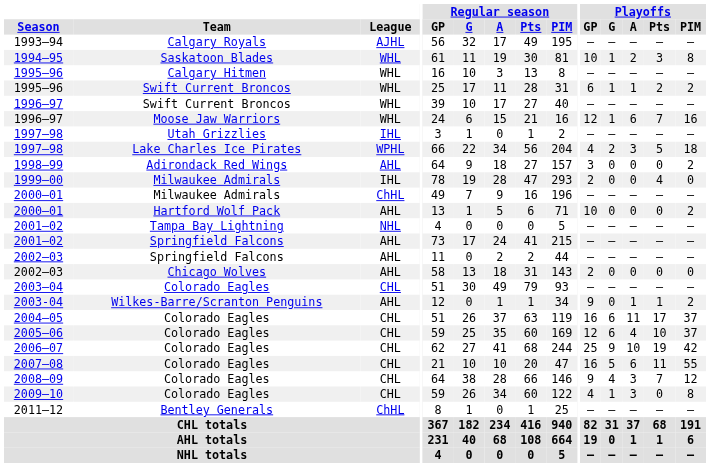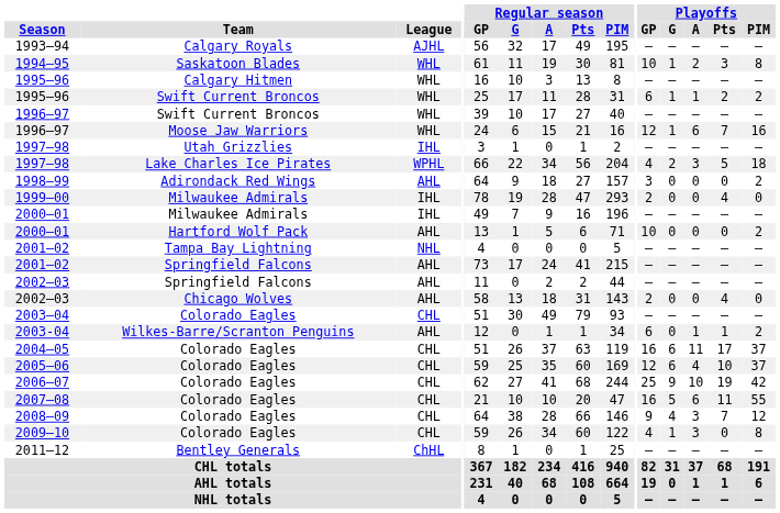 <table border="0" cellpadding="1" cellspacing="0" style="text-align:center; width:60em">
 <tr bgcolor="#e0e0e0">
 <th colspan="3" bgcolor="#ffffff"></th>
 <th rowspan="99" bgcolor="#ffffff"></th>
 <th colspan="5"><a href='#'>Regular season</a></th>
 <th rowspan="99" bgcolor="#ffffff"></th>
 <th colspan="5"><a href='#'>Playoffs</a></th>
 </tr>
 <tr bgcolor="#e0e0e0">
 <th><a href='#'>Season</a></th>
 <th>Team</th>
 <th>League</th>
 <th>GP</th>
 <th><a href='#'>G</a></th>
 <th><a href='#'>A</a></th>
 <th><a href='#'>Pts</a></th>
 <th><a href='#'>PIM</a></th>
 <th>GP</th>
 <th>G</th>
 <th>A</th>
 <th>Pts</th>
 <th>PIM</th>
 </tr>
 <tr>
 <td>1993–94</td>
 <td><a href='#'>Calgary Royals</a></td>
 <td><a href='#'>AJHL</a></td>
 <td>56</td>
 <td>32</td>
 <td>17</td>
 <td>49</td>
 <td>195</td>
 <td>—</td>
 <td>—</td>
 <td>—</td>
 <td>—</td>
 <td>—</td>
 </tr>
 <tr bgcolor="#f0f0f0">
 <td><a href='#'>1994–95</a></td>
 <td><a href='#'>Saskatoon Blades</a></td>
 <td><a href='#'>WHL</a></td>
 <td>61</td>
 <td>11</td>
 <td>19</td>
 <td>30</td>
 <td>81</td>
 <td>10</td>
 <td>1</td>
 <td>2</td>
 <td>3</td>
 <td>8</td>
 </tr>
 <tr>
 <td><a href='#'>1995–96</a></td>
 <td><a href='#'>Calgary Hitmen</a></td>
 <td>WHL</td>
 <td>16</td>
 <td>10</td>
 <td>3</td>
 <td>13</td>
 <td>8</td>
 <td>—</td>
 <td>—</td>
 <td>—</td>
 <td>—</td>
 <td>—</td>
 </tr>
 <tr bgcolor="#f0f0f0">
 <td>1995–96</td>
 <td><a href='#'>Swift Current Broncos</a></td>
 <td>WHL</td>
 <td>25</td>
 <td>17</td>
 <td>11</td>
 <td>28</td>
 <td>31</td>
 <td>6</td>
 <td>1</td>
 <td>1</td>
 <td>2</td>
 <td>2</td>
 </tr>
 <tr>
 <td><a href='#'>1996–97</a></td>
 <td>Swift Current Broncos</td>
 <td>WHL</td>
 <td>39</td>
 <td>10</td>
 <td>17</td>
 <td>27</td>
 <td>40</td>
 <td>—</td>
 <td>—</td>
 <td>—</td>
 <td>—</td>
 <td>—</td>
 </tr>
 <tr bgcolor="#f0f0f0">
 <td>1996–97</td>
 <td><a href='#'>Moose Jaw Warriors</a></td>
 <td>WHL</td>
 <td>24</td>
 <td>6</td>
 <td>15</td>
 <td>21</td>
 <td>16</td>
 <td>12</td>
 <td>1</td>
 <td>6</td>
 <td>7</td>
 <td>16</td>
 </tr>
 <tr>
 <td><a href='#'>1997–98</a></td>
 <td><a href='#'>Utah Grizzlies</a></td>
 <td><a href='#'>IHL</a></td>
 <td>3</td>
 <td>1</td>
 <td>0</td>
 <td>1</td>
 <td>2</td>
 <td>—</td>
 <td>—</td>
 <td>—</td>
 <td>—</td>
 <td>—</td>
 </tr>
 <tr bgcolor="#f0f0f0">
 <td><a href='#'>1997–98</a></td>
 <td><a href='#'>Lake Charles Ice Pirates</a></td>
 <td><a href='#'>WPHL</a></td>
 <td>66</td>
 <td>22</td>
 <td>34</td>
 <td>56</td>
 <td>204</td>
 <td>4</td>
 <td>2</td>
 <td>3</td>
 <td>5</td>
 <td>18</td>
 </tr>
 <tr>
 <td><a href='#'>1998–99</a></td>
 <td><a href='#'>Adirondack Red Wings</a></td>
 <td><a href='#'>AHL</a></td>
 <td>64</td>
 <td>9</td>
 <td>18</td>
 <td>27</td>
 <td>157</td>
 <td>3</td>
 <td>0</td>
 <td>0</td>
 <td>0</td>
 <td>2</td>
 </tr>
 <tr bgcolor="#f0f0f0">
 <td><a href='#'>1999–00</a></td>
 <td><a href='#'>Milwaukee Admirals</a></td>
 <td>IHL</td>
 <td>78</td>
 <td>19</td>
 <td>28</td>
 <td>47</td>
 <td>293</td>
 <td>2</td>
 <td>0</td>
 <td>0</td>
 <td>4</td>
 <td>0</td>
 </tr>
 <tr>
 <td><a href='#'>2000–01</a></td>
 <td>Milwaukee Admirals</td>
-<td><a href='#'>ChHL</a></td>
+<td>IHL</td>
 <td>49</td>
 <td>7</td>
 <td>9</td>
 <td>16</td>
 <td>196</td>
 <td>—</td>
 <td>—</td>
 <td>—</td>
 <td>—</td>
 <td>—</td>
 </tr>
 <tr bgcolor="#f0f0f0">
 <td><a href='#'>2000–01</a></td>
 <td><a href='#'>Hartford Wolf Pack</a></td>
 <td>AHL</td>
 <td>13</td>
 <td>1</td>
 <td>5</td>
 <td>6</td>
 <td>71</td>
 <td>10</td>
 <td>0</td>
 <td>0</td>
 <td>0</td>
 <td>2</td>
 </tr>
 <tr>
 <td><a href='#'>2001–02</a></td>
 <td><a href='#'>Tampa Bay Lightning</a></td>
 <td><a href='#'>NHL</a></td>
 <td>4</td>
 <td>0</td>
 <td>0</td>
 <td>0</td>
 <td>5</td>
 <td>—</td>
 <td>—</td>
 <td>—</td>
 <td>—</td>
 <td>—</td>
 </tr>
 <tr bgcolor="#f0f0f0">
 <td><a href='#'>2001–02</a></td>
 <td><a href='#'>Springfield Falcons</a></td>
 <td>AHL</td>
 <td>73</td>
 <td>17</td>
 <td>24</td>
 <td>41</td>
 <td>215</td>
 <td>—</td>
 <td>—</td>
 <td>—</td>
 <td>—</td>
 <td>—</td>
 </tr>
 <tr>
 <td><a href='#'>2002–03</a></td>
 <td>Springfield Falcons</td>
 <td>AHL</td>
 <td>11</td>
 <td>0</td>
 <td>2</td>
 <td>2</td>
 <td>44</td>
 <td>—</td>
 <td>—</td>
 <td>—</td>
 <td>—</td>
 <td>—</td>
 </tr>
 <tr bgcolor="#f0f0f0">
 <td>2002–03</td>
 <td><a href='#'>Chicago Wolves</a></td>
 <td>AHL</td>
 <td>58</td>
 <td>13</td>
 <td>18</td>
 <td>31</td>
 <td>143</td>
 <td>2</td>
 <td>0</td>
 <td>0</td>
-<td>0</td>
+<td>4</td>
 <td>0</td>
 </tr>
 <tr>
 <td><a href='#'>2003–04</a></td>
 <td><a href='#'>Colorado Eagles</a></td>
 <td><a href='#'>CHL</a></td>
 <td>51</td>
 <td>30</td>
 <td>49</td>
 <td>79</td>
 <td>93</td>
 <td>—</td>
 <td>—</td>
 <td>—</td>
 <td>—</td>
 <td>—</td>
 </tr>
 <tr bgcolor="#f0f0f0">
 <td><a href='#'>2003-04</a></td>
 <td><a href='#'>Wilkes-Barre/Scranton Penguins</a></td>
 <td>AHL</td>
 <td>12</td>
 <td>0</td>
 <td>1</td>
 <td>1</td>
 <td>34</td>
-<td>9</td>
+<td>6</td>
 <td>0</td>
 <td>1</td>
 <td>1</td>
 <td>2</td>
 </tr>
 <tr>
 <td><a href='#'>2004–05</a></td>
 <td>Colorado Eagles</td>
 <td>CHL</td>
 <td>51</td>
 <td>26</td>
 <td>37</td>
 <td>63</td>
 <td>119</td>
 <td>16</td>
 <td>6</td>
 <td>11</td>
 <td>17</td>
 <td>37</td>
 </tr>
 <tr bgcolor="#f0f0f0">
 <td><a href='#'>2005–06</a></td>
 <td>Colorado Eagles</td>
 <td>CHL</td>
 <td>59</td>
 <td>25</td>
 <td>35</td>
 <td>60</td>
 <td>169</td>
 <td>12</td>
 <td>6</td>
 <td>4</td>
 <td>10</td>
 <td>37</td>
 </tr>
 <tr>
 <td><a href='#'>2006–07</a></td>
 <td>Colorado Eagles</td>
 <td>CHL</td>
 <td>62</td>
 <td>27</td>
 <td>41</td>
 <td>68</td>
 <td>244</td>
 <td>25</td>
 <td>9</td>
 <td>10</td>
 <td>19</td>
 <td>42</td>
 </tr>
 <tr bgcolor="#f0f0f0">
 <td><a href='#'>2007–08</a></td>
 <td>Colorado Eagles</td>
 <td>CHL</td>
 <td>21</td>
 <td>10</td>
 <td>10</td>
 <td>20</td>
 <td>47</td>
 <td>16</td>
 <td>5</td>
 <td>6</td>
 <td>11</td>
 <td>55</td>
 </tr>
 <tr>
 <td><a href='#'>2008–09</a></td>
 <td>Colorado Eagles</td>
 <td>CHL</td>
 <td>64</td>
 <td>38</td>
 <td>28</td>
 <td>66</td>
 <td>146</td>
 <td>9</td>
 <td>4</td>
 <td>3</td>
 <td>7</td>
 <td>12</td>
 </tr>
 <tr bgcolor="#f0f0f0">
 <td><a href='#'>2009–10</a></td>
 <td>Colorado Eagles</td>
 <td>CHL</td>
 <td>59</td>
 <td>26</td>
 <td>34</td>
 <td>60</td>
 <td>122</td>
 <td>4</td>
 <td>1</td>
 <td>3</td>
 <td>0</td>
 <td>8</td>
 </tr>
 <tr>
 <td>2011–12</td>
 <td><a href='#'>Bentley Generals</a></td>
 <td><a href='#'>ChHL</a></td>
 <td>8</td>
 <td>1</td>
 <td>0</td>
 <td>1</td>
 <td>25</td>
 <td>—</td>
 <td>—</td>
 <td>—</td>
 <td>—</td>
 <td>—</td>
 </tr>
 <tr bgcolor="#e0e0e0">
 <th colspan="3">CHL totals</th>
 <th>367</th>
 <th>182</th>
 <th>234</th>
 <th>416</th>
 <th>940</th>
 <th>82</th>
 <th>31</th>
 <th>37</th>
 <th>68</th>
 <th>191</th>
 </tr>
 <tr bgcolor="#e0e0e0">
 <th colspan="3">AHL totals</th>
 <th>231</th>
 <th>40</th>
 <th>68</th>
 <th>108</th>
 <th>664</th>
 <th>19</th>
 <th>0</th>
 <th>1</th>
 <th>1</th>
 <th>6</th>
 </tr>
 <tr bgcolor="#e0e0e0">
 <th colspan="3">NHL totals</th>
 <th>4</th>
 <th>0</th>
 <th>0</th>
 <th>0</th>
 <th>5</th>
 <th>—</th>
 <th>—</th>
 <th>—</th>
 <th>—</th>
 <th>—</th>
 </tr>
 </table>
